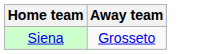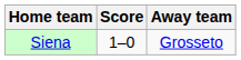 <table class="wikitable" style="text-align: center">
 <tr>
 <th>Home team</th>
+<th>Score</th>
 <th>Away team</th>
 </tr>
 <tr>
 <td bgcolor="ccffcc"><a href='#'>Siena</a></td>
+<td>1–0</td>
 <td><a href='#'>Grosseto</a></td>
 </tr>
 </table>
